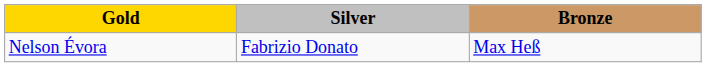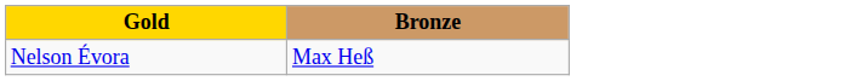 <table class="wikitable" style="text-align:left">
 <tr align="center">
 <td width=200 bgcolor=gold><strong>Gold</strong></td>
-<td width=200 bgcolor=silver><strong>Silver</strong></td>
 <td width=200 bgcolor=CC9966><strong>Bronze</strong></td>
 </tr>
 <tr>
 <td><a href='#'>Nelson Évora</a><br><em></em></td>
-<td><a href='#'>Fabrizio Donato</a><br><em></em></td>
 <td><a href='#'>Max Heß</a><br><em></em></td>
 </tr>
 </table>
